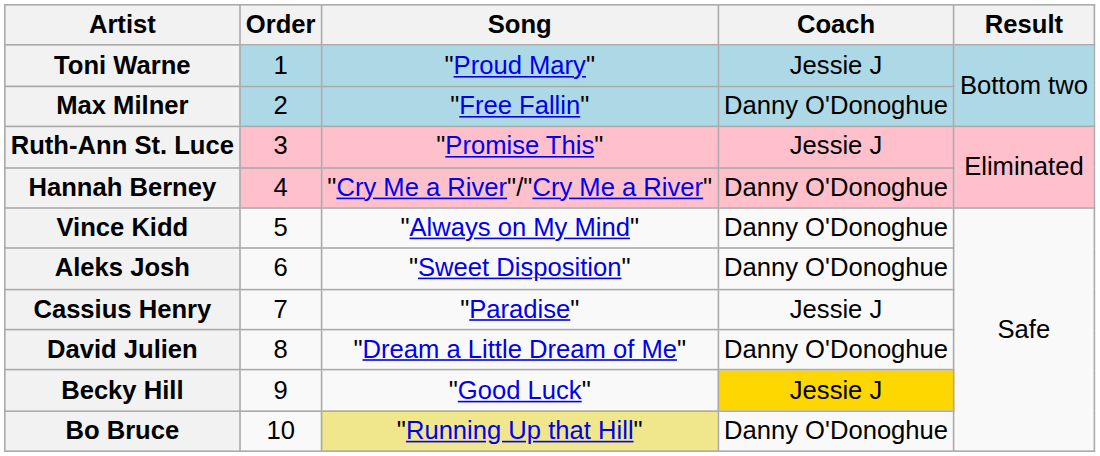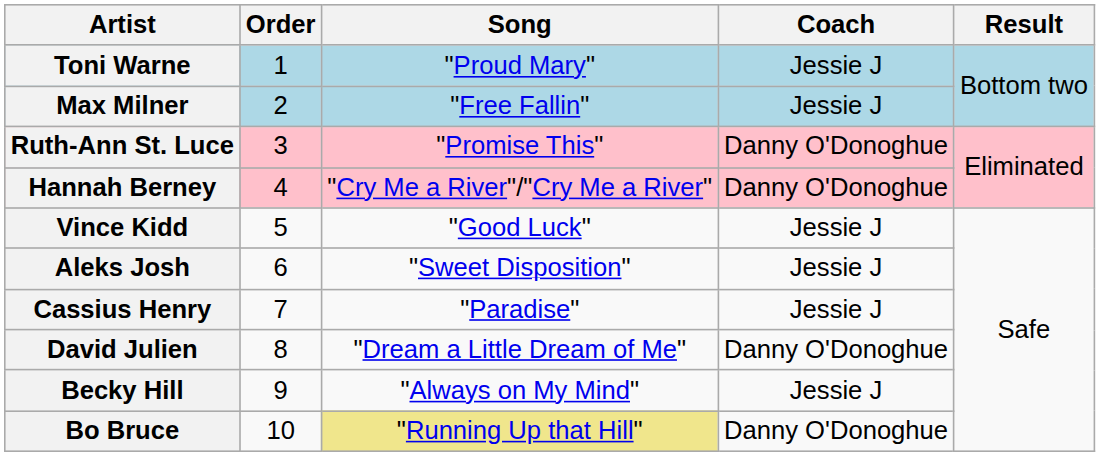 <table class="wikitable plainrowheaders" style="text-align:center;">
 <tr>
 <th scope="col">Artist</th>
 <th scope="col">Order</th>
 <th scope="col">Song</th>
 <th scope="col">Coach</th>
 <th scope="col">Result</th>
 </tr>
 <tr style="background:lightblue;">
 <th scope="row">Toni Warne</th>
 <td>1</td>
 <td>"<a href='#'>Proud Mary</a>"</td>
 <td>Jessie J</td>
 <td rowspan="2">Bottom two</td>
 </tr>
 <tr style="background:lightblue;">
 <th scope="row">Max Milner</th>
 <td>2</td>
 <td>"<a href='#'>Free Fallin</a>"</td>
-<td>Danny O'Donoghue</td>
+<td>Jessie J</td>
 </tr>
 <tr style="background:pink;">
 <th scope="row">Ruth-Ann St. Luce</th>
 <td>3</td>
 <td>"<a href='#'>Promise This</a>"</td>
-<td>Jessie J</td>
+<td>Danny O'Donoghue</td>
 <td rowspan="2">Eliminated</td>
 </tr>
 <tr style="background:pink;">
 <th scope="row">Hannah Berney</th>
 <td>4</td>
 <td>"<a href='#'>Cry Me a River</a>"/"<a href='#'>Cry Me a River</a>"</td>
 <td>Danny O'Donoghue</td>
 </tr>
 <tr>
 <th scope="row">Vince Kidd</th>
 <td>5</td>
-<td>"<a href='#'>Always on My Mind</a>"</td>
-<td>Danny O'Donoghue</td>
+<td>"<a href='#'>Good Luck</a>"</td>
+<td>Jessie J</td>
 <td rowspan="6">Safe</td>
 </tr>
 <tr>
 <th scope="row">Aleks Josh</th>
 <td>6</td>
 <td>"<a href='#'>Sweet Disposition</a>"</td>
-<td>Danny O'Donoghue</td>
+<td>Jessie J</td>
 </tr>
 <tr>
 <th scope="row">Cassius Henry</th>
 <td>7</td>
 <td>"<a href='#'>Paradise</a>"</td>
 <td>Jessie J</td>
 </tr>
 <tr>
 <th scope="row">David Julien</th>
 <td>8</td>
 <td>"<a href='#'>Dream a Little Dream of Me</a>"</td>
 <td>Danny O'Donoghue</td>
 </tr>
 <tr>
 <th scope="row">Becky Hill</th>
 <td>9</td>
-<td>"<a href='#'>Good Luck</a>"</td>
-<td style="background: gold;">Jessie J</td>
+<td>"<a href='#'>Always on My Mind</a>"</td>
+<td>Jessie J</td>
 </tr>
 <tr>
 <th scope="row">Bo Bruce</th>
 <td>10</td>
 <td style="background: khaki;">"<a href='#'>Running Up that Hill</a>"</td>
 <td>Danny O'Donoghue</td>
 </tr>
 </table>
